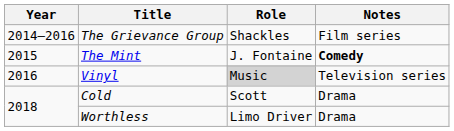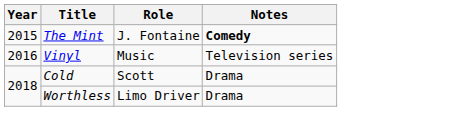 <table class="wikitable sortable">
 <tr>
 <th>Year</th>
 <th>Title</th>
 <th>Role</th>
 <th class="unsortable">Notes</th>
-</tr>
-<tr>
-<td>2014–2016</td>
-<td><em>The Grievance Group</em></td>
-<td>Shackles</td>
-<td>Film series</td>
 </tr>
 <tr>
 <td>2015</td>
 <td data-sort-value="Smurfs 2, The"><em><a href='#'>The Mint</a></em></td>
 <td>J. Fontaine</td>
 <td><strong>Comedy</strong></td>
 </tr>
 <tr>
 <td rowspan="1">2016</td>
 <td><em><a href='#'>Vinyl</a></em></td>
-<td style="background: lightgrey;">Music</td>
+<td>Music</td>
 <td>Television series</td>
 </tr>
 <tr>
 <td rowspan="2">2018</td>
 <td><em>Cold</em></td>
 <td>Scott</td>
 <td>Drama</td>
 </tr>
 <tr>
 <td><em>Worthless</em></td>
 <td>Limo Driver</td>
 <td>Drama</td>
 </tr>
 </table>
